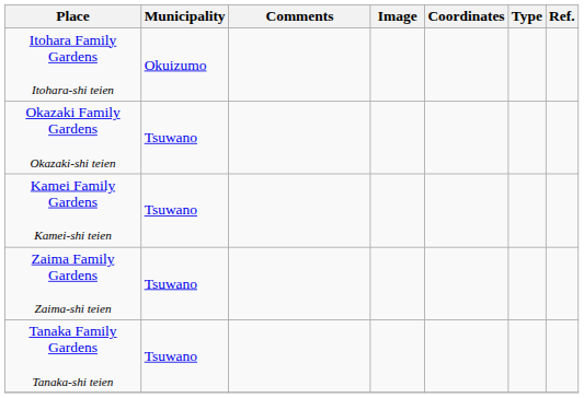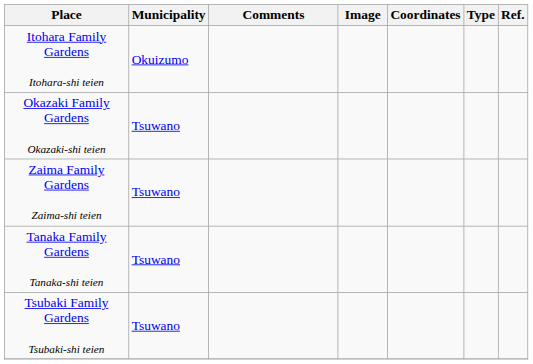 <table class="wikitable sortable"  style="width:100%;">
 <tr>
 <th width="30%" align="left">Place</th>
 <th width="10%" align="left">Municipality</th>
 <th width="30%" align="left" class="unsortable">Comments</th>
 <th width="10%" align="left"  class="unsortable">Image</th>
 <th width="10%" align="left" class="unsortable">Coordinates</th>
 <th width="5%" align="left">Type</th>
 <th width="5%" align="left"  class="unsortable">Ref.</th>
 </tr>
 <tr>
 <td align="center"><a href='#'>Itohara Family Gardens</a><br><br><small><em>Itohara-shi teien</em></small></td>
 <td><a href='#'>Okuizumo</a></td>
 <td></td>
 <td></td>
 <td></td>
 <td></td>
 <td></td>
 </tr>
 <tr>
 <td align="center"><a href='#'>Okazaki Family Gardens</a><br><br><small><em>Okazaki-shi teien</em></small></td>
 <td><a href='#'>Tsuwano</a></td>
 <td></td>
 <td></td>
 <td></td>
 <td></td>
 <td></td>
 </tr>
 <tr>
-<td align="center"><a href='#'>Kamei Family Gardens</a><br><br><small><em>Kamei-shi teien</em></small></td>
-<td><a href='#'>Tsuwano</a></td>
-<td></td>
-<td></td>
-<td></td>
-<td></td>
-<td></td>
-</tr>
-<tr>
 <td align="center"><a href='#'>Zaima Family Gardens</a><br><br><small><em>Zaima-shi teien</em></small></td>
 <td><a href='#'>Tsuwano</a></td>
 <td></td>
 <td></td>
 <td></td>
 <td></td>
 <td></td>
 </tr>
 <tr>
 <td align="center"><a href='#'>Tanaka Family Gardens</a><br><br><small><em>Tanaka-shi teien</em></small></td>
 <td><a href='#'>Tsuwano</a></td>
 <td></td>
 <td></td>
 <td></td>
 <td></td>
 <td></td>
 </tr>
 <tr>
+<td align="center"><a href='#'>Tsubaki Family Gardens</a><br><br><small><em>Tsubaki-shi teien</em></small></td>
+<td><a href='#'>Tsuwano</a></td>
+<td></td>
+<td></td>
+<td></td>
+<td></td>
+<td></td>
+</tr>
+<tr>
 </tr>
 </table>
